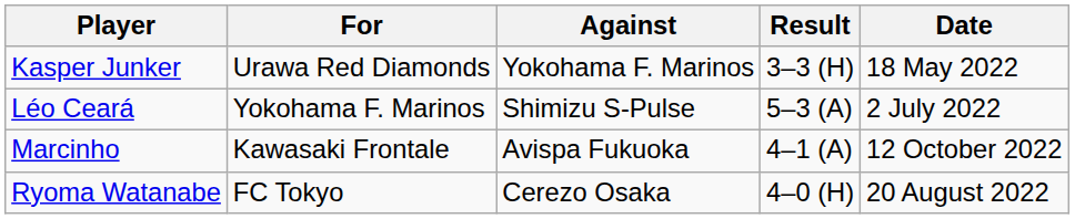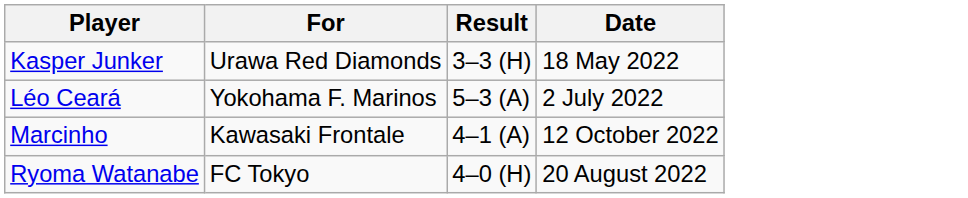 <table class="wikitable">
 <tr>
 <th>Player</th>
 <th>For</th>
-<th>Against</th>
 <th>Result</th>
 <th>Date</th>
 </tr>
 <tr>
 <td> <a href='#'>Kasper Junker</a></td>
 <td>Urawa Red Diamonds</td>
-<td>Yokohama F. Marinos</td>
 <td>3–3 (H)</td>
 <td>18 May 2022</td>
 </tr>
 <tr>
 <td> <a href='#'>Léo Ceará</a></td>
 <td>Yokohama F. Marinos</td>
-<td>Shimizu S-Pulse</td>
 <td>5–3 (A)</td>
 <td>2 July 2022</td>
 </tr>
 <tr>
 <td> <a href='#'>Marcinho</a></td>
 <td>Kawasaki Frontale</td>
-<td>Avispa Fukuoka</td>
 <td>4–1 (A)</td>
 <td>12 October 2022</td>
 </tr>
 <tr>
 <td> <a href='#'>Ryoma Watanabe</a></td>
 <td>FC Tokyo</td>
-<td>Cerezo Osaka</td>
 <td>4–0 (H)</td>
 <td>20 August 2022</td>
 </tr>
 </table>
